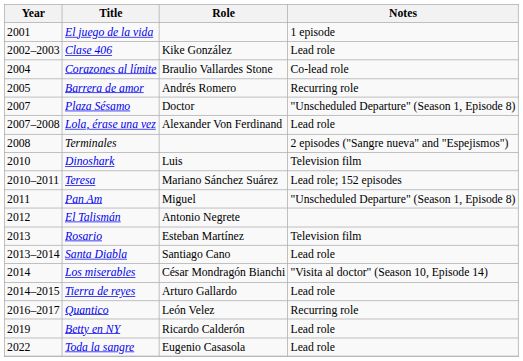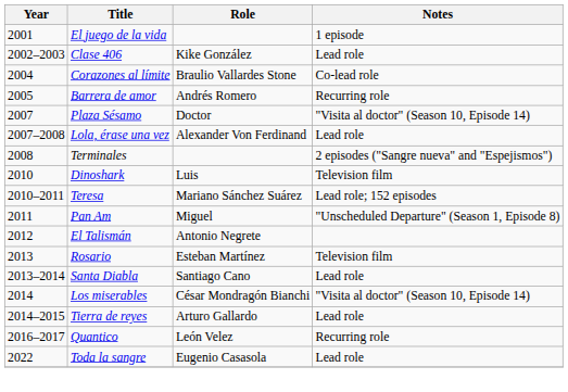 <table class="wikitable sortable">
 <tr>
 <th>Year</th>
 <th>Title</th>
 <th>Role</th>
 <th>Notes</th>
 </tr>
 <tr>
 <td>2001</td>
 <td><em><a href='#'>El juego de la vida</a></em></td>
 <td></td>
 <td>1 episode</td>
 </tr>
 <tr>
 <td>2002–2003</td>
 <td><em><a href='#'>Clase 406</a></em></td>
 <td>Kike González</td>
 <td>Lead role</td>
 </tr>
 <tr>
 <td>2004</td>
 <td><em><a href='#'>Corazones al límite</a></em></td>
 <td>Braulio Vallardes Stone</td>
 <td>Co-lead role</td>
 </tr>
 <tr>
 <td>2005</td>
 <td><em><a href='#'>Barrera de amor</a></em></td>
 <td>Andrés Romero</td>
 <td>Recurring role</td>
 </tr>
 <tr>
 <td>2007</td>
 <td><em><a href='#'>Plaza Sésamo</a></em></td>
 <td>Doctor</td>
-<td>"Unscheduled Departure" (Season 1, Episode 8)</td>
+<td>"Visita al doctor" (Season 10, Episode 14)</td>
 </tr>
 <tr>
 <td>2007–2008</td>
 <td><em><a href='#'>Lola, érase una vez</a></em></td>
 <td>Alexander Von Ferdinand</td>
 <td>Lead role</td>
 </tr>
 <tr>
 <td>2008</td>
 <td><em>Terminales</em></td>
 <td></td>
 <td>2 episodes ("Sangre nueva" and "Espejismos")</td>
 </tr>
 <tr>
 <td>2010</td>
 <td><em><a href='#'>Dinoshark</a></em></td>
 <td>Luis</td>
 <td>Television film</td>
 </tr>
 <tr>
 <td>2010–2011</td>
 <td><em><a href='#'>Teresa</a></em></td>
 <td>Mariano Sánchez Suárez</td>
 <td>Lead role; 152 episodes</td>
 </tr>
 <tr>
 <td>2011</td>
 <td><em><a href='#'>Pan Am</a></em></td>
 <td>Miguel</td>
 <td>"Unscheduled Departure" (Season 1, Episode 8)</td>
 </tr>
 <tr>
 <td>2012</td>
 <td><em><a href='#'>El Talismán</a></em></td>
 <td>Antonio Negrete</td>
 <td></td>
 </tr>
 <tr>
 <td>2013</td>
 <td><em><a href='#'>Rosario</a></em></td>
 <td>Esteban Martínez</td>
 <td>Television film</td>
 </tr>
 <tr>
 <td>2013–2014</td>
 <td><em><a href='#'>Santa Diabla</a></em></td>
 <td>Santiago Cano</td>
 <td>Lead role</td>
 </tr>
 <tr>
 <td>2014</td>
 <td><em><a href='#'>Los miserables</a></em></td>
 <td>César Mondragón Bianchi</td>
 <td>"Visita al doctor" (Season 10, Episode 14)</td>
 </tr>
 <tr>
 <td>2014–2015</td>
 <td><em><a href='#'>Tierra de reyes</a></em></td>
 <td>Arturo Gallardo</td>
 <td>Lead role</td>
 </tr>
 <tr>
 <td>2016–2017</td>
 <td><a href='#'><em>Quantico</em></a></td>
 <td>León Velez</td>
 <td>Recurring role</td>
 </tr>
 <tr>
-<td>2019</td>
-<td><em><a href='#'>Betty en NY</a></em></td>
-<td>Ricardo Calderón</td>
-<td>Lead role</td>
-</tr>
-<tr>
 <td>2022</td>
 <td><em><a href='#'>Toda la sangre</a></em></td>
 <td>Eugenio Casasola</td>
 <td>Lead role</td>
 </tr>
 <tr>
 </tr>
 </table>
